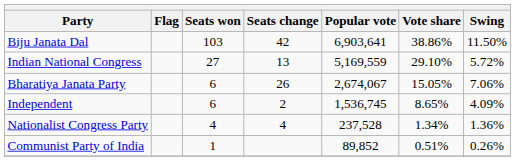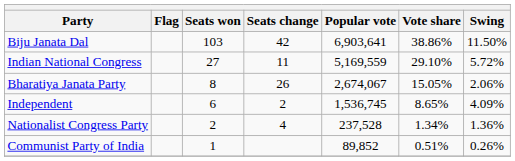 <table class="wikitable sortable">
 <tr>
 <th colspan=10></th>
 </tr>
 <tr>
 <th>Party</th>
 <th>Flag</th>
 <th>Seats won</th>
 <th>Seats change</th>
 <th>Popular vote</th>
 <th>Vote share</th>
 <th>Swing</th>
 </tr>
 <tr>
 <td><a href='#'>Biju Janata Dal</a></td>
 <td></td>
 <td style="text-align:center;">103</td>
 <td style="text-align:center;"> 42</td>
 <td style="text-align:center;">6,903,641</td>
 <td style="text-align:center;">38.86%</td>
 <td style="text-align:center;"> 11.50%</td>
 </tr>
 <tr>
 <td><a href='#'>Indian National Congress</a></td>
 <td></td>
 <td style="text-align:center;">27</td>
-<td style="text-align:center;"> 13</td>
+<td style="text-align:center;"> 11</td>
 <td style="text-align:center;">5,169,559</td>
 <td style="text-align:center;">29.10%</td>
 <td style="text-align:center;"> 5.72%</td>
 </tr>
 <tr>
 <td><a href='#'>Bharatiya Janata Party</a></td>
 <td></td>
-<td style="text-align:center;">6</td>
+<td style="text-align:center;">8</td>
 <td style="text-align:center;"> 26</td>
 <td style="text-align:center;">2,674,067</td>
 <td style="text-align:center;">15.05%</td>
-<td style="text-align:center;"> 7.06%</td>
+<td style="text-align:center;"> 2.06%</td>
 </tr>
 <tr>
 <td><a href='#'>Independent</a></td>
 <td></td>
 <td style="text-align:center;">6</td>
 <td style="text-align:center;"> 2</td>
 <td style="text-align:center;">1,536,745</td>
 <td style="text-align:center;">8.65%</td>
 <td style="text-align:center;"> 4.09%</td>
 </tr>
 <tr>
 <td><a href='#'>Nationalist Congress Party</a></td>
 <td></td>
-<td style="text-align:center;">4</td>
+<td style="text-align:center;">2</td>
 <td style="text-align:center;"> 4</td>
 <td style="text-align:center;">237,528</td>
 <td style="text-align:center;">1.34%</td>
 <td style="text-align:center;"> 1.36%</td>
 </tr>
 <tr>
 <td><a href='#'>Communist Party of India</a></td>
 <td></td>
 <td style="text-align:center;">1</td>
 <td style="text-align:center;"></td>
 <td style="text-align:center;">89,852</td>
 <td style="text-align:center;">0.51%</td>
 <td style="text-align:center;"> 0.26%</td>
 </tr>
 <tr>
 </tr>
 </table>
